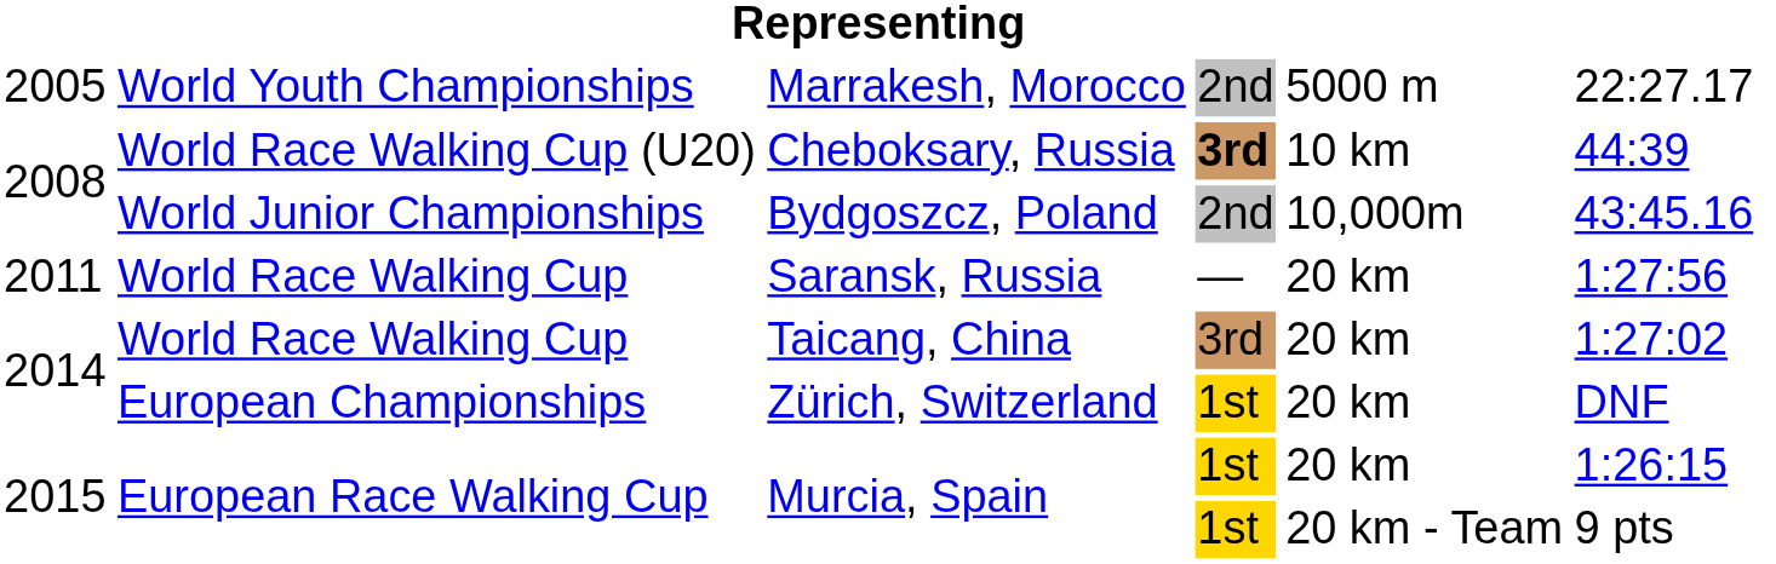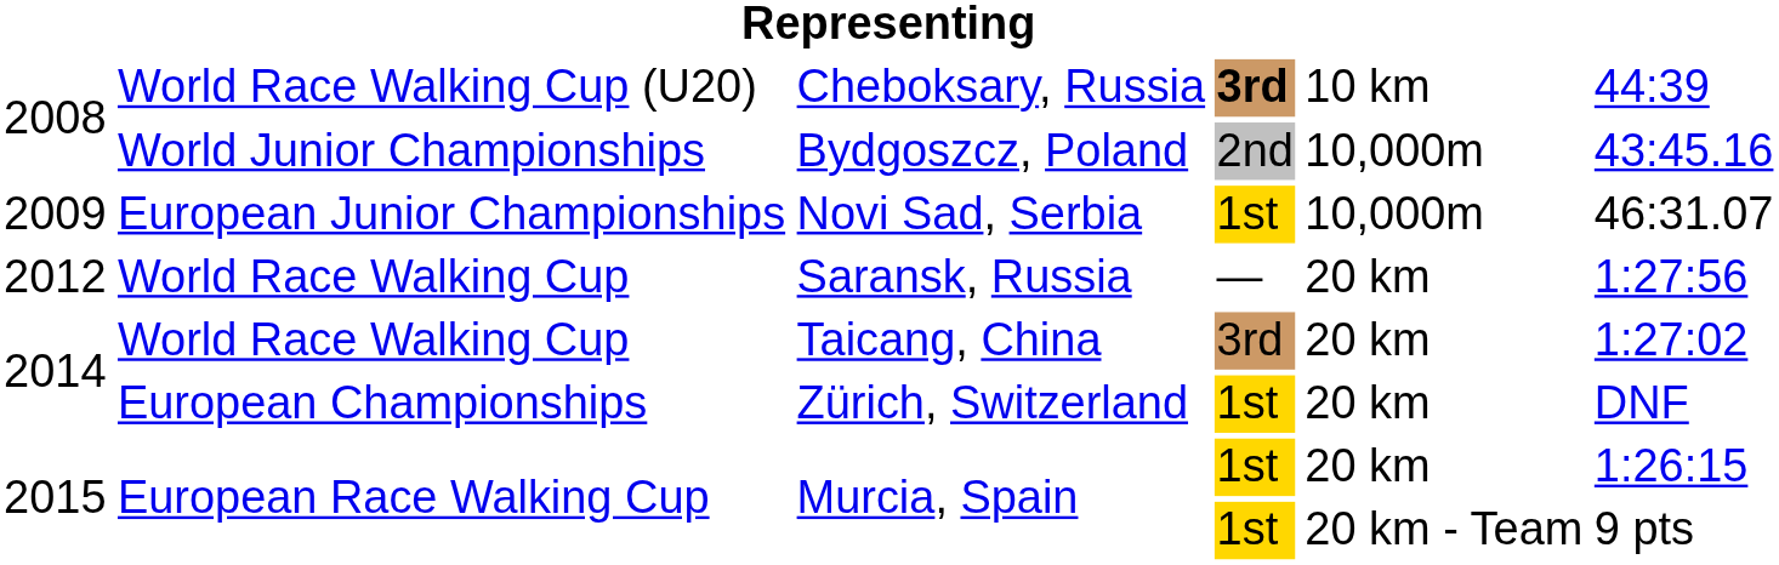 <table>
 <tr>
 <th colspan="6">Representing </th>
-</tr>
-<tr>
-<td>2005</td>
-<td><a href='#'>World Youth Championships</a></td>
-<td><a href='#'>Marrakesh</a>, <a href='#'>Morocco</a></td>
-<td bgcolor=silver>2nd</td>
-<td>5000 m</td>
-<td>22:27.17</td>
 </tr>
 <tr>
 <td rowspan=2>2008</td>
 <td><a href='#'>World Race Walking Cup</a> (U20)</td>
 <td><a href='#'>Cheboksary</a>, <a href='#'>Russia</a></td>
 <td bgcolor="cc9966"><strong>3rd</strong></td>
 <td>10 km</td>
 <td><a href='#'>44:39</a></td>
 </tr>
 <tr>
 <td><a href='#'>World Junior Championships</a></td>
 <td><a href='#'>Bydgoszcz</a>, <a href='#'>Poland</a></td>
 <td bgcolor=silver>2nd</td>
 <td>10,000m</td>
 <td><a href='#'>43:45.16</a></td>
 </tr>
 <tr>
-<td>2011</td>
+<td>2009</td>
+<td><a href='#'>European Junior Championships</a></td>
+<td><a href='#'>Novi Sad</a>, <a href='#'>Serbia</a></td>
+<td bgcolor=gold>1st</td>
+<td>10,000m</td>
+<td>46:31.07</td>
+</tr>
+<tr>
+<td>2012</td>
 <td><a href='#'>World Race Walking Cup</a></td>
 <td><a href='#'>Saransk</a>, <a href='#'>Russia</a></td>
 <td>—</td>
 <td>20 km</td>
 <td><a href='#'>1:27:56</a></td>
 </tr>
 <tr>
 <td rowspan=2>2014</td>
 <td><a href='#'>World Race Walking Cup</a></td>
 <td><a href='#'>Taicang</a>, <a href='#'>China</a></td>
 <td bgcolor="cc9966">3rd</td>
 <td>20 km</td>
 <td><a href='#'>1:27:02</a></td>
 </tr>
 <tr>
 <td><a href='#'>European Championships</a></td>
 <td><a href='#'>Zürich</a>, <a href='#'>Switzerland</a></td>
 <td bgcolor=gold>1st</td>
 <td>20 km</td>
 <td><a href='#'>DNF</a></td>
 </tr>
 <tr>
 <td rowspan=2>2015</td>
 <td rowspan=2><a href='#'>European Race Walking Cup</a></td>
 <td rowspan=2><a href='#'>Murcia</a>, <a href='#'>Spain</a></td>
 <td bgcolor=gold>1st</td>
 <td>20 km</td>
 <td><a href='#'>1:26:15</a></td>
 </tr>
 <tr>
 <td bgcolor=gold>1st</td>
 <td>20 km - Team</td>
 <td>9 pts</td>
 </tr>
 </table>
